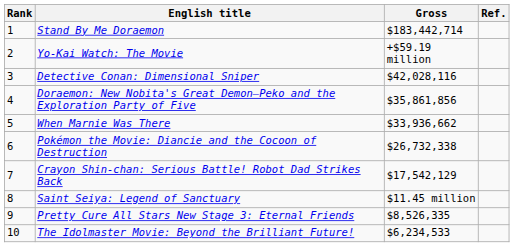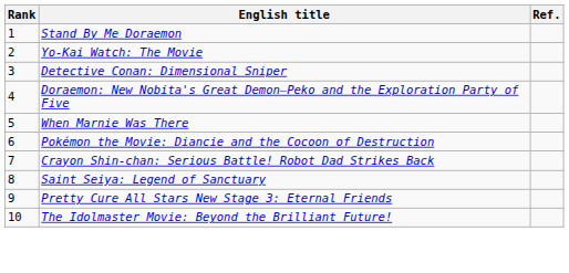 <table class="wikitable sortable" style="margin:auto; margin:auto;">
 <tr>
 <th>Rank</th>
 <th>English title</th>
-<th>Gross</th>
 <th>Ref.</th>
 </tr>
 <tr>
 <td>1</td>
 <td><em><a href='#'>Stand By Me Doraemon</a></em></td>
-<td>$183,442,714</td>
 <td></td>
 </tr>
 <tr>
 <td>2</td>
 <td><em><a href='#'>Yo-Kai Watch: The Movie</a></em></td>
-<td>+$59.19 million</td>
 <td></td>
 </tr>
 <tr>
 <td>3</td>
 <td><em><a href='#'>Detective Conan: Dimensional Sniper</a></em></td>
-<td>$42,028,116</td>
 <td></td>
 </tr>
 <tr>
 <td>4</td>
 <td><em><a href='#'>Doraemon: New Nobita's Great Demon—Peko and the Exploration Party of Five</a></em></td>
-<td>$35,861,856</td>
 <td></td>
 </tr>
 <tr>
 <td>5</td>
 <td><em><a href='#'>When Marnie Was There</a></em></td>
-<td>$33,936,662</td>
 <td></td>
 </tr>
 <tr>
 <td>6</td>
 <td><em><a href='#'>Pokémon the Movie: Diancie and the Cocoon of Destruction</a></em></td>
-<td>$26,732,338</td>
 <td></td>
 </tr>
 <tr>
 <td>7</td>
 <td><em><a href='#'>Crayon Shin-chan: Serious Battle! Robot Dad Strikes Back</a></em></td>
-<td>$17,542,129</td>
 <td></td>
 </tr>
 <tr>
 <td>8</td>
 <td><em><a href='#'>Saint Seiya: Legend of Sanctuary</a></em></td>
-<td>$11.45 million</td>
 <td></td>
 </tr>
 <tr>
 <td>9</td>
 <td><em><a href='#'>Pretty Cure All Stars New Stage 3: Eternal Friends</a></em></td>
-<td>$8,526,335</td>
 <td></td>
 </tr>
 <tr>
 <td>10</td>
 <td><em><a href='#'>The Idolmaster Movie: Beyond the Brilliant Future!</a></em></td>
-<td>$6,234,533</td>
 <td></td>
 </tr>
 </table>
